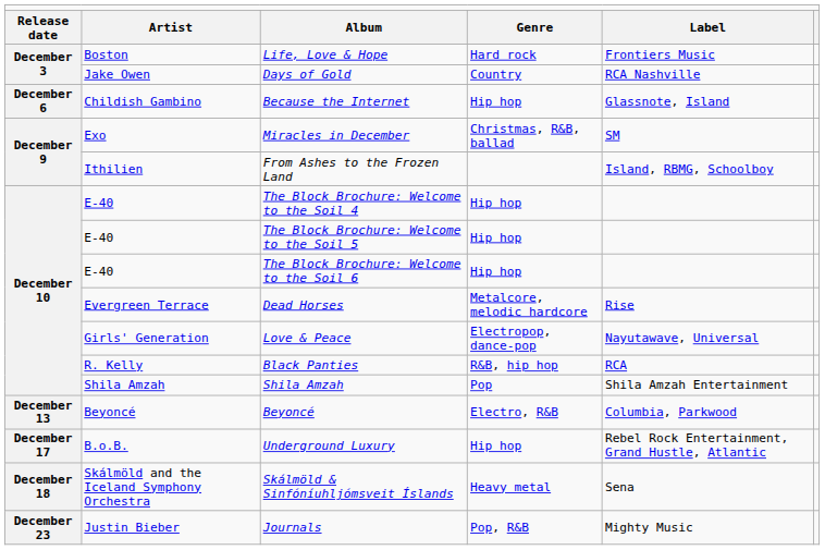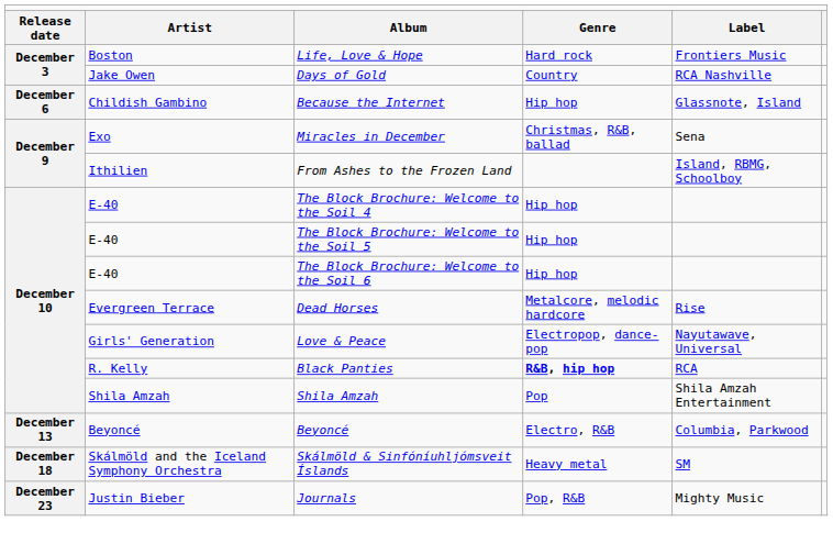 <table class="wikitable plainrowheaders">
 <tr>
 <td colspan="6" style="text-align:center;"></td>
 </tr>
 <tr>
 <th scope="col">Release date</th>
 <th scope="col">Artist</th>
 <th scope="col">Album</th>
 <th scope="col">Genre</th>
 <th scope="col">Label</th>
 <th scope="col"></th>
 </tr>
 <tr>
 <th scope="row" rowspan="2" style="text-align:center;">December<br>3</th>
 <td><a href='#'>Boston</a></td>
 <td><em><a href='#'>Life, Love & Hope</a></em></td>
 <td><a href='#'>Hard rock</a></td>
 <td><a href='#'>Frontiers Music</a></td>
 <td></td>
 </tr>
 <tr>
 <td><a href='#'>Jake Owen</a></td>
 <td><em><a href='#'>Days of Gold</a></em></td>
 <td><a href='#'>Country</a></td>
 <td><a href='#'>RCA Nashville</a></td>
 <td></td>
 </tr>
 <tr>
 <th scope="row" style="text-align:center;">December<br>6</th>
 <td><a href='#'>Childish Gambino</a></td>
 <td><em><a href='#'>Because the Internet</a></em></td>
 <td><a href='#'>Hip hop</a></td>
 <td><a href='#'>Glassnote</a>, <a href='#'>Island</a></td>
 <td></td>
 </tr>
 <tr>
 <th scope="row" rowspan="2" style="text-align:center;">December<br>9</th>
 <td><a href='#'>Exo</a></td>
 <td><em><a href='#'>Miracles in December</a></em></td>
 <td><a href='#'>Christmas</a>, <a href='#'>R&B</a>, <a href='#'>ballad</a></td>
-<td><a href='#'>SM</a></td>
+<td>Sena</td>
 <td></td>
 </tr>
 <tr>
 <td><a href='#'>Ithilien</a></td>
 <td><em>From Ashes to the Frozen Land</em></td>
 <td></td>
 <td><a href='#'>Island</a>, <a href='#'>RBMG</a>, <a href='#'>Schoolboy</a></td>
 <td></td>
 </tr>
 <tr>
 <th scope="row" rowspan="7" style="text-align:center;">December<br>10</th>
 <td><a href='#'>E-40</a></td>
 <td><em><a href='#'>The Block Brochure: Welcome to the Soil 4</a></em></td>
 <td><a href='#'>Hip hop</a></td>
 <td></td>
 <td></td>
 </tr>
 <tr>
 <td>E-40</td>
 <td><em><a href='#'>The Block Brochure: Welcome to the Soil 5</a></em></td>
 <td><a href='#'>Hip hop</a></td>
 <td></td>
 <td></td>
 </tr>
 <tr>
 <td>E-40</td>
 <td><em><a href='#'>The Block Brochure: Welcome to the Soil 6</a></em></td>
 <td><a href='#'>Hip hop</a></td>
 <td></td>
 <td></td>
 </tr>
 <tr>
 <td><a href='#'>Evergreen Terrace</a></td>
 <td><em><a href='#'>Dead Horses</a></em></td>
 <td><a href='#'>Metalcore</a>, <a href='#'>melodic hardcore</a></td>
 <td><a href='#'>Rise</a></td>
 <td></td>
 </tr>
 <tr>
 <td><a href='#'>Girls' Generation</a></td>
 <td><em><a href='#'>Love & Peace</a></em></td>
 <td><a href='#'>Electropop</a>, <a href='#'>dance-pop</a></td>
 <td><a href='#'>Nayutawave</a>, <a href='#'>Universal</a></td>
 <td></td>
 </tr>
 <tr>
 <td><a href='#'>R. Kelly</a></td>
 <td><em><a href='#'>Black Panties</a></em></td>
-<td><a href='#'>R&B</a>, <a href='#'>hip hop</a></td>
+<td><strong><a href='#'>R&B</a>, <a href='#'>hip hop</a></strong></td>
 <td><a href='#'>RCA</a></td>
 <td></td>
 </tr>
 <tr>
 <td><a href='#'>Shila Amzah</a></td>
 <td><em><a href='#'>Shila Amzah</a></em></td>
 <td><a href='#'>Pop</a></td>
 <td>Shila Amzah Entertainment</td>
 <td></td>
 </tr>
 <tr>
 <th scope="row" style="text-align:center;">December<br>13</th>
 <td><a href='#'>Beyoncé</a></td>
 <td><em><a href='#'>Beyoncé</a></em></td>
 <td><a href='#'>Electro</a>, <a href='#'>R&B</a></td>
 <td><a href='#'>Columbia</a>, <a href='#'>Parkwood</a></td>
 <td></td>
 </tr>
 <tr>
-<th scope="row" style="text-align:center;">December<br>17</th>
-<td><a href='#'>B.o.B.</a></td>
-<td><em><a href='#'>Underground Luxury</a></em></td>
-<td><a href='#'>Hip hop</a></td>
-<td>Rebel Rock Entertainment, <a href='#'>Grand Hustle</a>, <a href='#'>Atlantic</a></td>
-<td></td>
-</tr>
-<tr>
 <th scope="row" style="text-align:center;">December<br>18</th>
 <td><a href='#'>Skálmöld</a> and the <a href='#'>Iceland Symphony Orchestra</a></td>
 <td><em><a href='#'>Skálmöld & Sinfóníuhljómsveit Íslands</a></em></td>
 <td><a href='#'>Heavy metal</a></td>
-<td>Sena</td>
+<td><a href='#'>SM</a></td>
 <td></td>
 </tr>
 <tr>
 <th scope="row" style="text-align:center;">December<br>23</th>
 <td><a href='#'>Justin Bieber</a></td>
 <td><em><a href='#'>Journals</a></em></td>
 <td><a href='#'>Pop</a>, <a href='#'>R&B</a></td>
 <td>Mighty Music</td>
 <td></td>
 </tr>
 </table>
